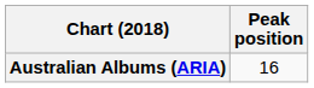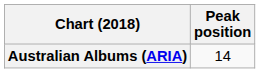 <table class="wikitable plainrowheaders" style="text-align:center">
 <tr>
 <th scope="col">Chart (2018)</th>
 <th scope="col">Peak<br> position</th>
 </tr>
 <tr>
 <th scope="row">Australian Albums (<a href='#'>ARIA</a>)</th>
-<td>16</td>
+<td>14</td>
 </tr>
 </table>
